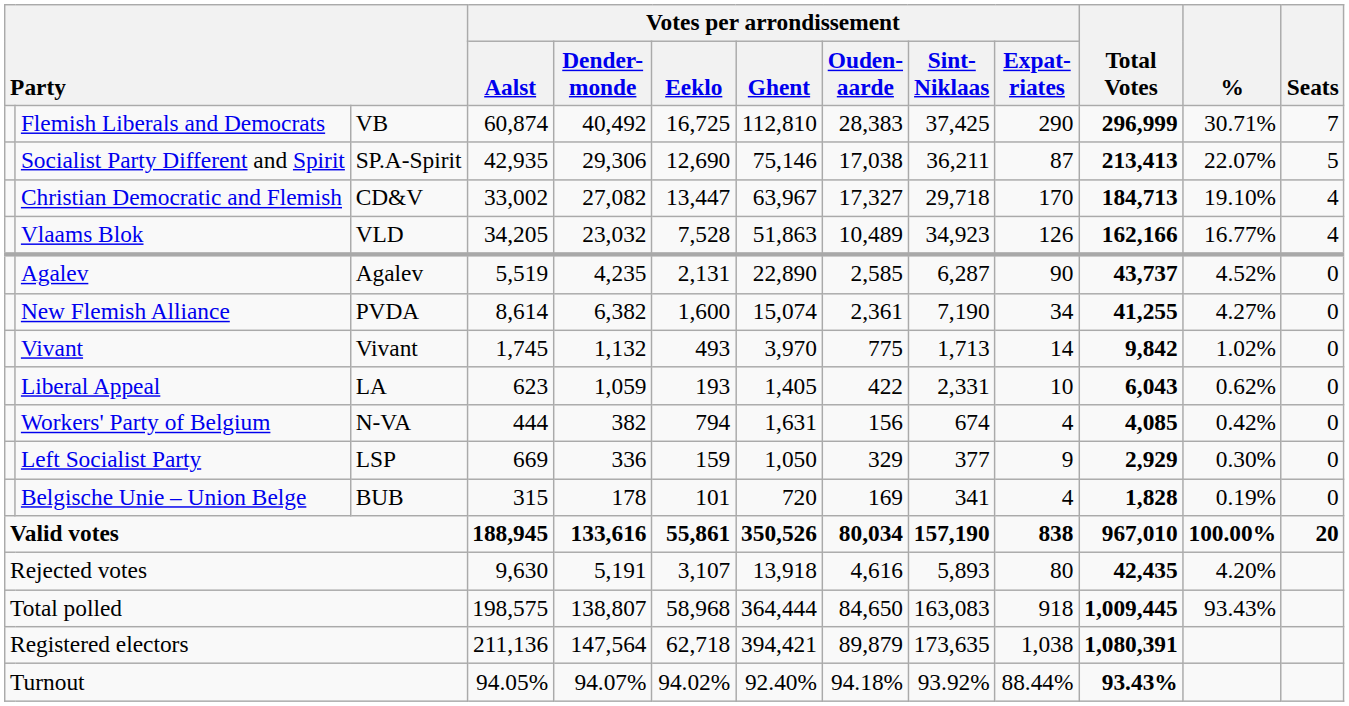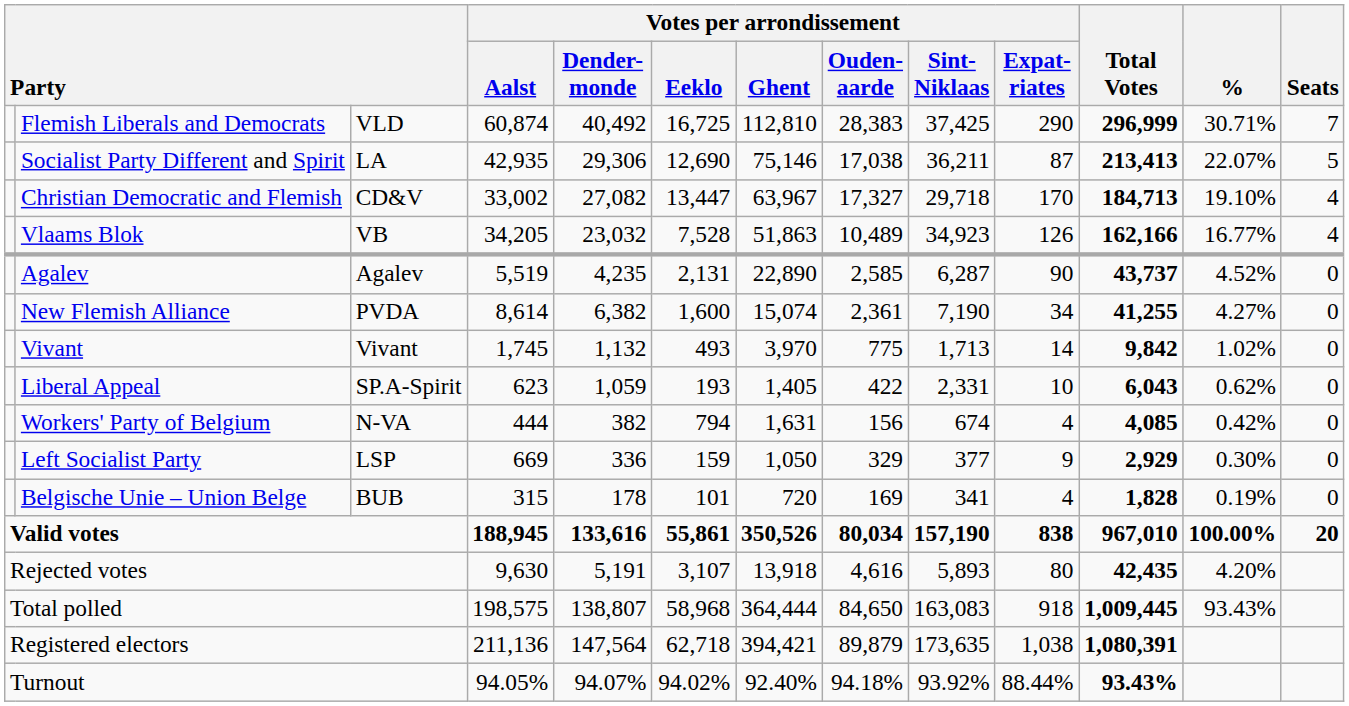 <table class="wikitable" border="1" style="text-align:right;">
 <tr>
 <th style="text-align:left;" valign=bottom rowspan=2 colspan=3>Party</th>
 <th colspan=7>Votes per arrondissement</th>
 <th align=center valign=bottom rowspan=2 width="50">Total Votes</th>
 <th align=center valign=bottom rowspan=2 width="50">%</th>
 <th align=center valign=bottom rowspan=2>Seats</th>
 </tr>
 <tr>
 <th align=center valign=bottom width="50"><a href='#'>Aalst</a></th>
 <th align=center valign=bottom width="60"><a href='#'>Dender- monde</a></th>
 <th align=center valign=bottom width="50"><a href='#'>Eeklo</a></th>
 <th align=center valign=bottom width="50"><a href='#'>Ghent</a></th>
 <th align=center valign=bottom width="50"><a href='#'>Ouden- aarde</a></th>
 <th align=center valign=bottom width="50"><a href='#'>Sint-<br>Niklaas</a></th>
 <th align=center valign=bottom width="50"><a href='#'>Expat- riates</a></th>
 </tr>
 <tr>
 <td></td>
 <td align=left><a href='#'>Flemish Liberals and Democrats</a></td>
-<td align=left>VB</td>
+<td align=left>VLD</td>
 <td>60,874</td>
 <td>40,492</td>
 <td>16,725</td>
 <td>112,810</td>
 <td>28,383</td>
 <td>37,425</td>
 <td>290</td>
 <td><strong>296,999</strong></td>
 <td>30.71%</td>
 <td>7</td>
 </tr>
 <tr>
 <td></td>
 <td align=left><a href='#'>Socialist Party Different</a> and <a href='#'>Spirit</a></td>
-<td align=left>SP.A-Spirit</td>
+<td align=left>LA</td>
 <td>42,935</td>
 <td>29,306</td>
 <td>12,690</td>
 <td>75,146</td>
 <td>17,038</td>
 <td>36,211</td>
 <td>87</td>
 <td><strong>213,413</strong></td>
 <td>22.07%</td>
 <td>5</td>
 </tr>
 <tr>
 <td></td>
 <td align=left style="white-space: nowrap;"><a href='#'>Christian Democratic and Flemish</a></td>
 <td align=left>CD&V</td>
 <td>33,002</td>
 <td>27,082</td>
 <td>13,447</td>
 <td>63,967</td>
 <td>17,327</td>
 <td>29,718</td>
 <td>170</td>
 <td><strong>184,713</strong></td>
 <td>19.10%</td>
 <td>4</td>
 </tr>
 <tr>
 <td></td>
 <td align=left><a href='#'>Vlaams Blok</a></td>
-<td align=left>VLD</td>
+<td align=left>VB</td>
 <td>34,205</td>
 <td>23,032</td>
 <td>7,528</td>
 <td>51,863</td>
 <td>10,489</td>
 <td>34,923</td>
 <td>126</td>
 <td><strong>162,166</strong></td>
 <td>16.77%</td>
 <td>4</td>
 </tr>
 <tr style="border-top:3px solid darkgray;">
 <td></td>
 <td align=left><a href='#'>Agalev</a></td>
 <td align=left>Agalev</td>
 <td>5,519</td>
 <td>4,235</td>
 <td>2,131</td>
 <td>22,890</td>
 <td>2,585</td>
 <td>6,287</td>
 <td>90</td>
 <td><strong>43,737</strong></td>
 <td>4.52%</td>
 <td>0</td>
 </tr>
 <tr>
 <td></td>
 <td align=left><a href='#'>New Flemish Alliance</a></td>
 <td align=left>PVDA</td>
 <td>8,614</td>
 <td>6,382</td>
 <td>1,600</td>
 <td>15,074</td>
 <td>2,361</td>
 <td>7,190</td>
 <td>34</td>
 <td><strong>41,255</strong></td>
 <td>4.27%</td>
 <td>0</td>
 </tr>
 <tr>
 <td></td>
 <td align=left><a href='#'>Vivant</a></td>
 <td align=left>Vivant</td>
 <td>1,745</td>
 <td>1,132</td>
 <td>493</td>
 <td>3,970</td>
 <td>775</td>
 <td>1,713</td>
 <td>14</td>
 <td><strong>9,842</strong></td>
 <td>1.02%</td>
 <td>0</td>
 </tr>
 <tr>
 <td></td>
 <td align=left><a href='#'>Liberal Appeal</a></td>
-<td align=left>LA</td>
+<td align=left>SP.A-Spirit</td>
 <td>623</td>
 <td>1,059</td>
 <td>193</td>
 <td>1,405</td>
 <td>422</td>
 <td>2,331</td>
 <td>10</td>
 <td><strong>6,043</strong></td>
 <td>0.62%</td>
 <td>0</td>
 </tr>
 <tr>
 <td></td>
 <td align=left><a href='#'>Workers' Party of Belgium</a></td>
 <td align=left>N-VA</td>
 <td>444</td>
 <td>382</td>
 <td>794</td>
 <td>1,631</td>
 <td>156</td>
 <td>674</td>
 <td>4</td>
 <td><strong>4,085</strong></td>
 <td>0.42%</td>
 <td>0</td>
 </tr>
 <tr>
 <td></td>
 <td align=left><a href='#'>Left Socialist Party</a></td>
 <td align=left>LSP</td>
 <td>669</td>
 <td>336</td>
 <td>159</td>
 <td>1,050</td>
 <td>329</td>
 <td>377</td>
 <td>9</td>
 <td><strong>2,929</strong></td>
 <td>0.30%</td>
 <td>0</td>
 </tr>
 <tr>
 <td></td>
 <td align=left><a href='#'>Belgische Unie – Union Belge</a></td>
 <td align=left>BUB</td>
 <td>315</td>
 <td>178</td>
 <td>101</td>
 <td>720</td>
 <td>169</td>
 <td>341</td>
 <td>4</td>
 <td><strong>1,828</strong></td>
 <td>0.19%</td>
 <td>0</td>
 </tr>
 <tr style="font-weight:bold">
 <td align=left colspan=3>Valid votes</td>
 <td>188,945</td>
 <td>133,616</td>
 <td>55,861</td>
 <td>350,526</td>
 <td>80,034</td>
 <td>157,190</td>
 <td>838</td>
 <td>967,010</td>
 <td>100.00%</td>
 <td>20</td>
 </tr>
 <tr>
 <td align=left colspan=3>Rejected votes</td>
 <td>9,630</td>
 <td>5,191</td>
 <td>3,107</td>
 <td>13,918</td>
 <td>4,616</td>
 <td>5,893</td>
 <td>80</td>
 <td><strong>42,435</strong></td>
 <td>4.20%</td>
 <td></td>
 </tr>
 <tr>
 <td align=left colspan=3>Total polled</td>
 <td>198,575</td>
 <td>138,807</td>
 <td>58,968</td>
 <td>364,444</td>
 <td>84,650</td>
 <td>163,083</td>
 <td>918</td>
 <td><strong>1,009,445</strong></td>
 <td>93.43%</td>
 <td></td>
 </tr>
 <tr>
 <td align=left colspan=3>Registered electors</td>
 <td>211,136</td>
 <td>147,564</td>
 <td>62,718</td>
 <td>394,421</td>
 <td>89,879</td>
 <td>173,635</td>
 <td>1,038</td>
 <td><strong>1,080,391</strong></td>
 <td></td>
 <td></td>
 </tr>
 <tr>
 <td align=left colspan=3>Turnout</td>
 <td>94.05%</td>
 <td>94.07%</td>
 <td>94.02%</td>
 <td>92.40%</td>
 <td>94.18%</td>
 <td>93.92%</td>
 <td>88.44%</td>
 <td><strong>93.43%</strong></td>
 <td></td>
 <td></td>
 </tr>
 </table>
